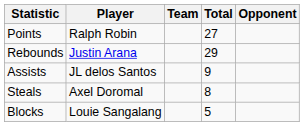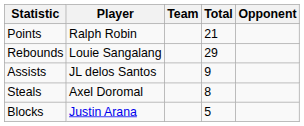 <table class="wikitable">
 <tr>
 <th>Statistic</th>
 <th>Player</th>
 <th>Team</th>
 <th>Total</th>
 <th>Opponent</th>
 </tr>
 <tr>
 <td>Points</td>
 <td>Ralph Robin</td>
 <td></td>
-<td>27</td>
+<td>21</td>
 <td></td>
 </tr>
 <tr>
 <td>Rebounds</td>
-<td><a href='#'>Justin Arana</a></td>
+<td>Louie Sangalang</td>
 <td></td>
 <td>29</td>
 <td></td>
 </tr>
 <tr>
 <td>Assists</td>
 <td>JL delos Santos</td>
 <td></td>
 <td>9</td>
 <td></td>
 </tr>
 <tr>
 <td>Steals</td>
 <td>Axel Doromal</td>
 <td></td>
 <td>8</td>
 <td></td>
 </tr>
 <tr>
 <td>Blocks</td>
-<td>Louie Sangalang</td>
+<td><a href='#'>Justin Arana</a></td>
 <td></td>
 <td>5</td>
 <td></td>
 </tr>
 </table>
